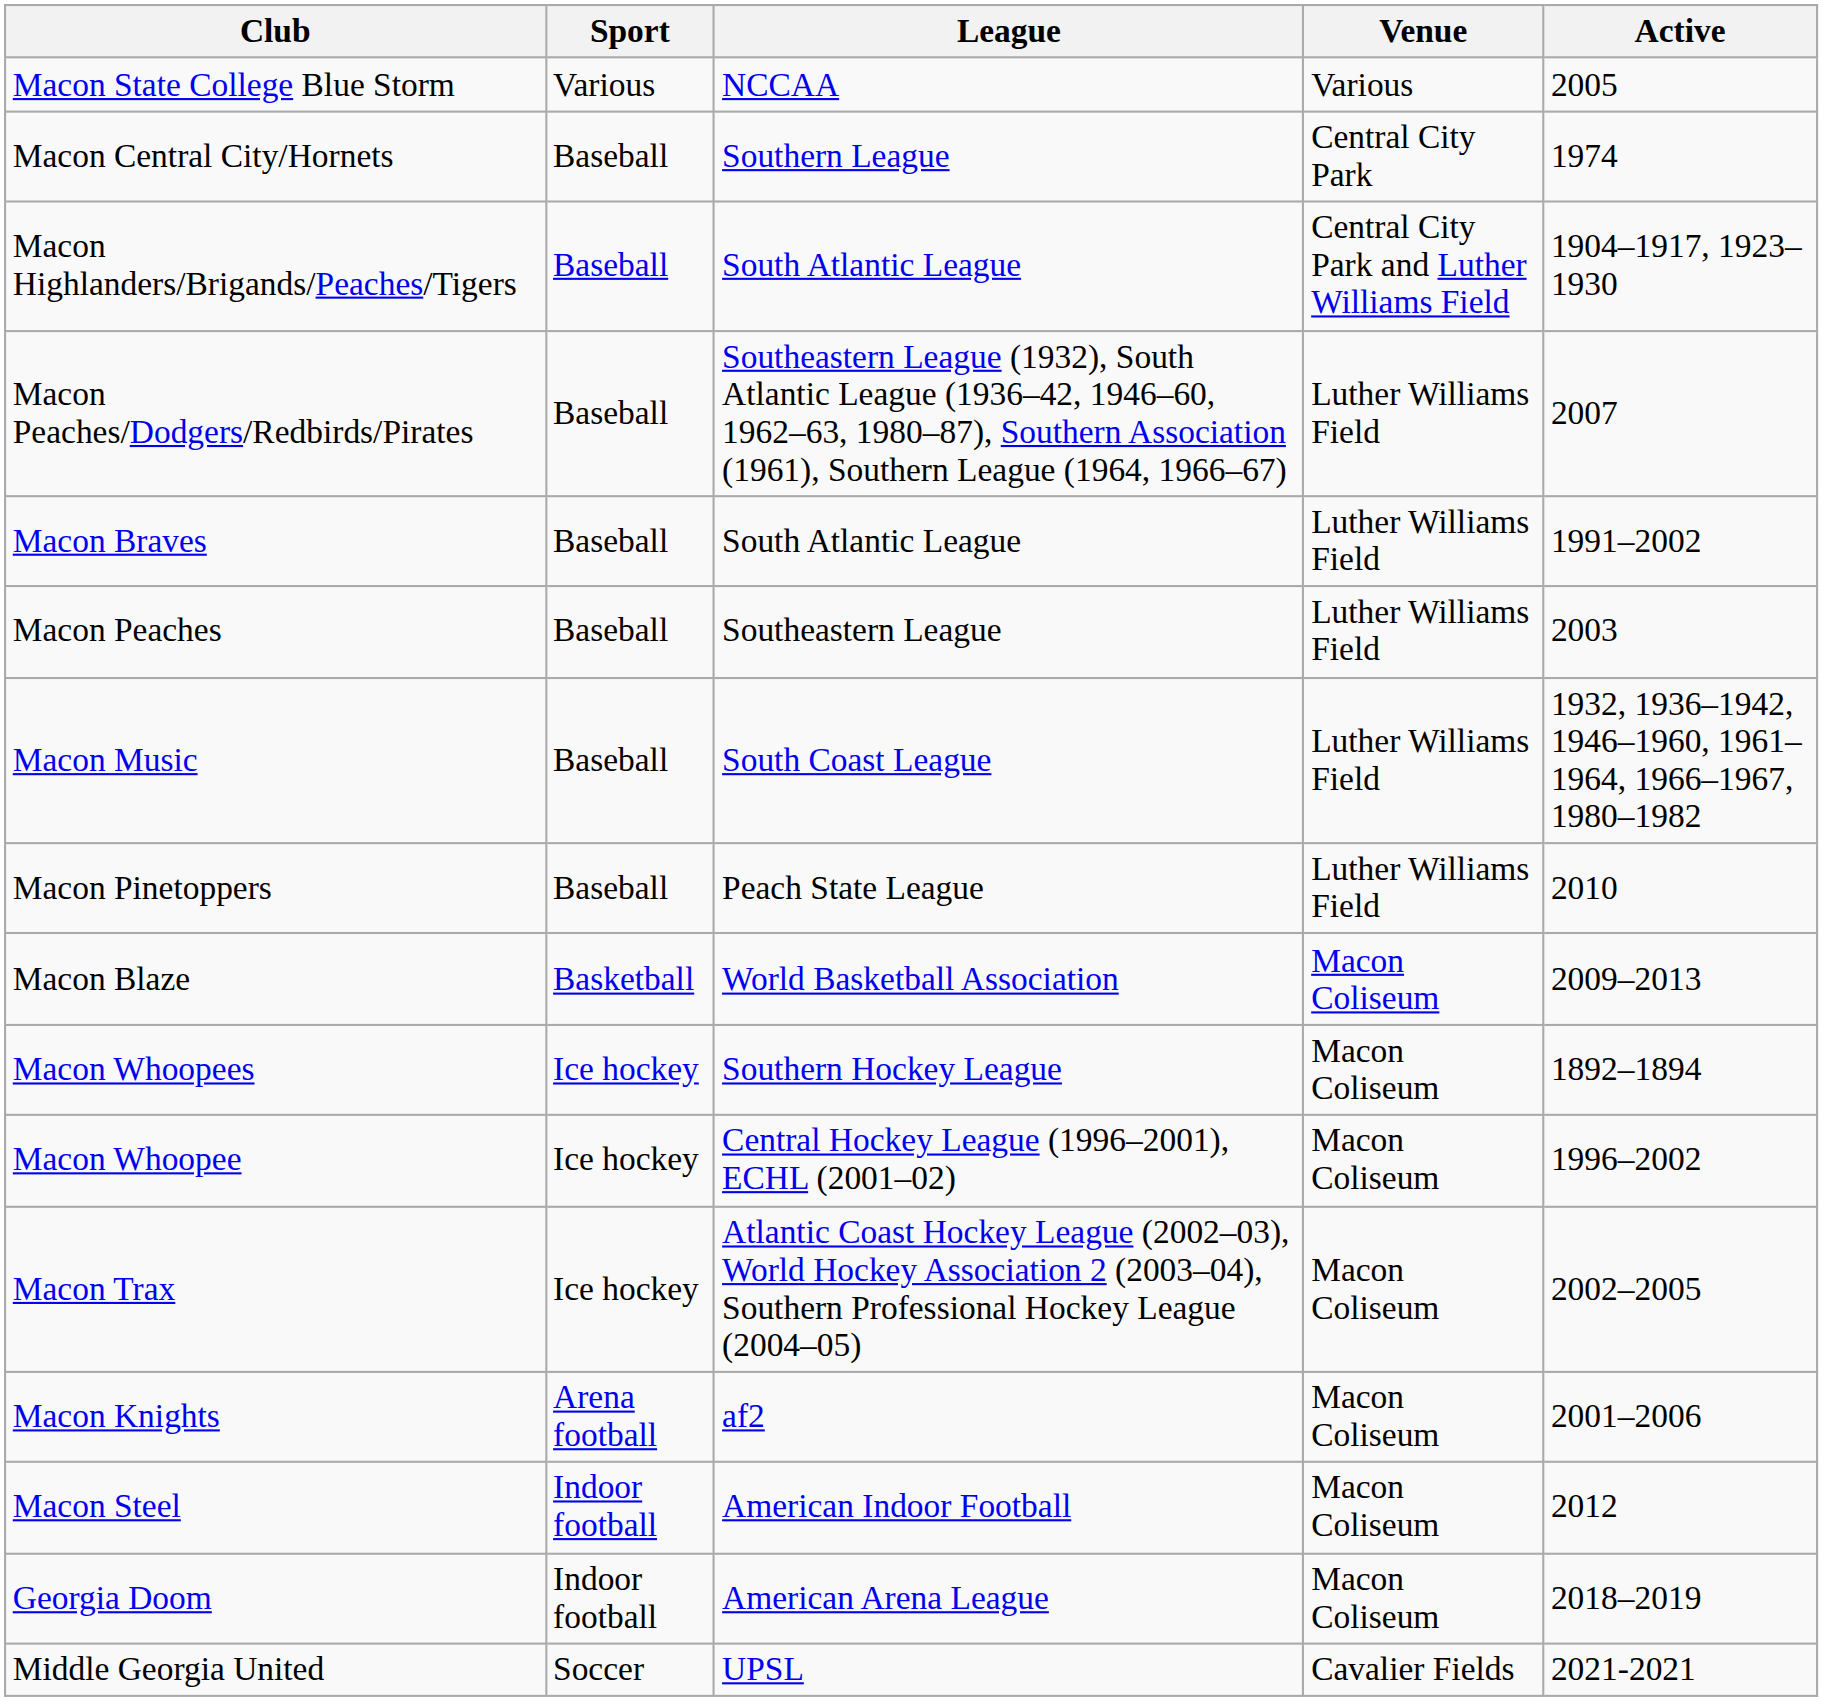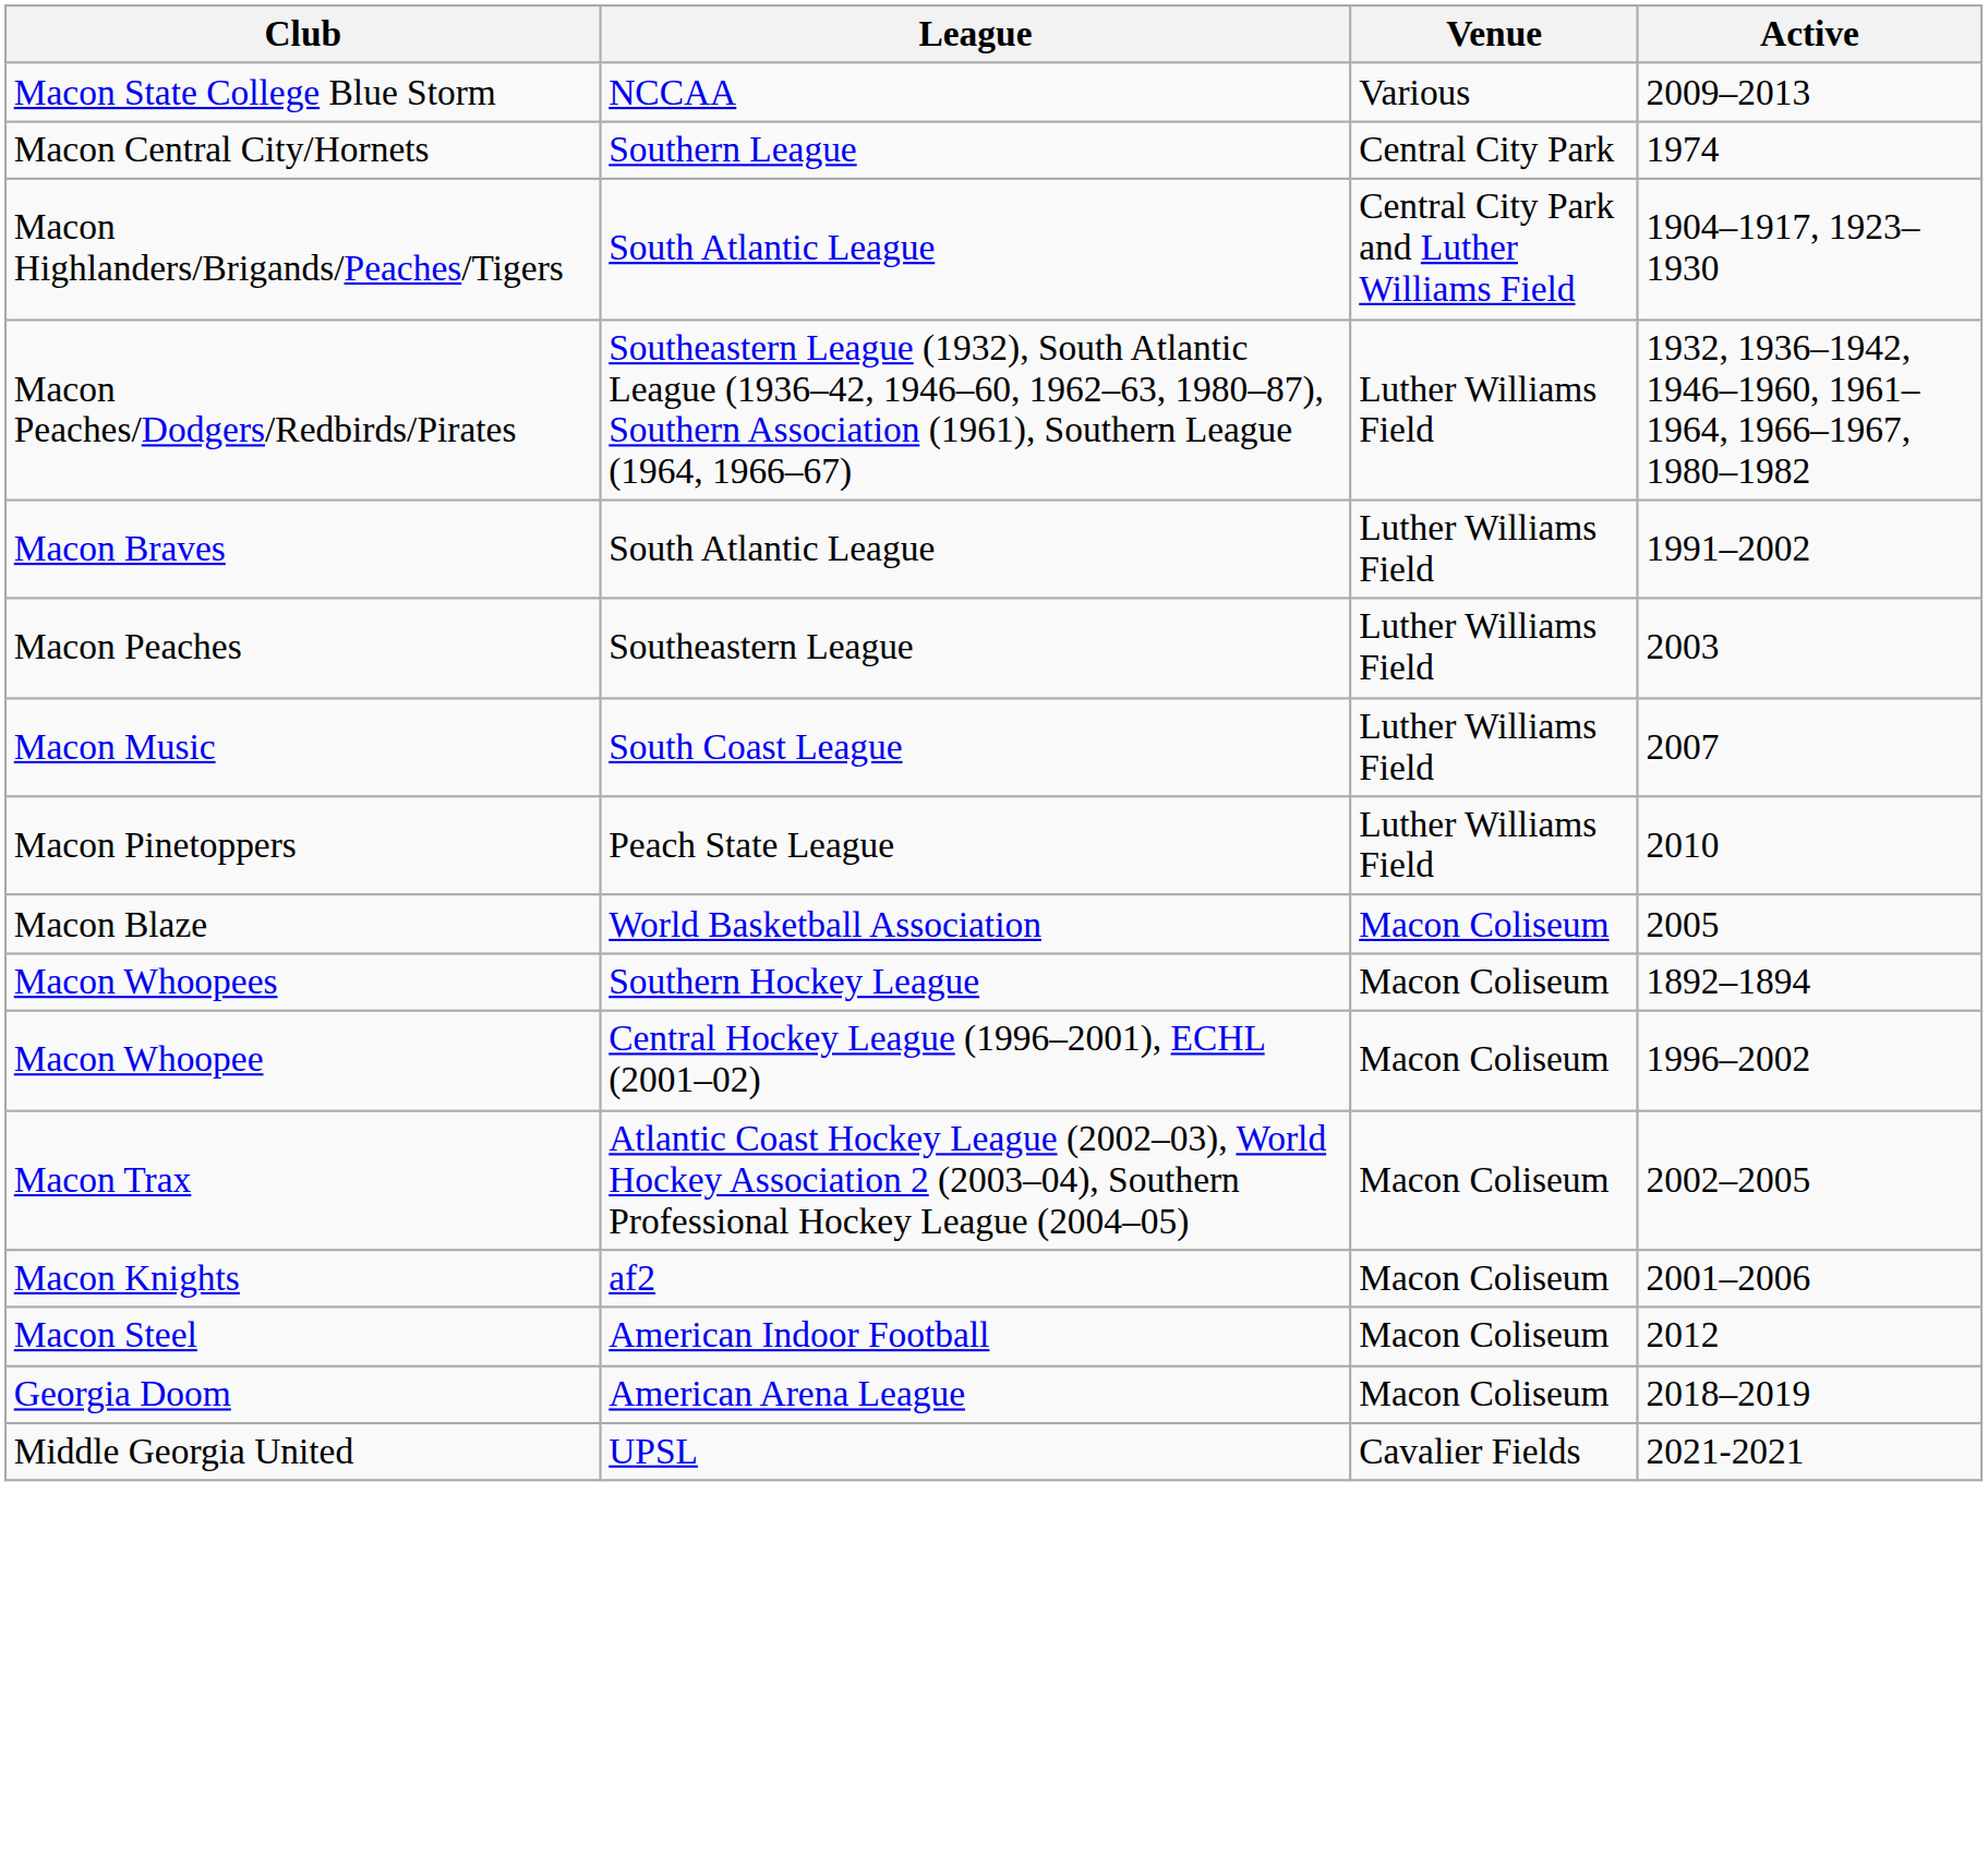 <table class="wikitable">
 <tr>
 <th>Club</th>
-<th>Sport</th>
 <th>League</th>
 <th>Venue</th>
 <th>Active</th>
 </tr>
 <tr>
 <td><a href='#'>Macon State College</a> Blue Storm</td>
-<td>Various</td>
 <td><a href='#'>NCCAA</a></td>
 <td>Various</td>
-<td>2005</td>
+<td>2009–2013</td>
 </tr>
 <tr>
 <td>Macon Central City/Hornets</td>
-<td>Baseball</td>
 <td><a href='#'>Southern League</a></td>
 <td>Central City Park</td>
 <td>1974</td>
 </tr>
 <tr>
 <td>Macon Highlanders/Brigands/<a href='#'>Peaches</a>/Tigers</td>
-<td><a href='#'>Baseball</a></td>
 <td><a href='#'>South Atlantic League</a></td>
 <td>Central City Park and <a href='#'>Luther Williams Field</a></td>
 <td>1904–1917, 1923–1930</td>
 </tr>
 <tr>
 <td>Macon Peaches/<a href='#'>Dodgers</a>/Redbirds/Pirates</td>
-<td>Baseball</td>
 <td><a href='#'>Southeastern League</a> (1932), South Atlantic League (1936–42, 1946–60, 1962–63, 1980–87), <a href='#'>Southern Association</a> (1961), Southern League (1964, 1966–67)</td>
 <td>Luther Williams Field</td>
-<td>2007</td>
+<td>1932, 1936–1942, 1946–1960, 1961–1964, 1966–1967, 1980–1982</td>
 </tr>
 <tr>
 <td><a href='#'>Macon Braves</a></td>
-<td>Baseball</td>
 <td>South Atlantic League</td>
 <td>Luther Williams Field</td>
 <td>1991–2002</td>
 </tr>
 <tr>
 <td>Macon Peaches</td>
-<td>Baseball</td>
 <td>Southeastern League</td>
 <td>Luther Williams Field</td>
 <td>2003</td>
 </tr>
 <tr>
 <td><a href='#'>Macon Music</a></td>
-<td>Baseball</td>
 <td><a href='#'>South Coast League</a></td>
 <td>Luther Williams Field</td>
-<td>1932, 1936–1942, 1946–1960, 1961–1964, 1966–1967, 1980–1982</td>
+<td>2007</td>
 </tr>
 <tr>
 <td>Macon Pinetoppers</td>
-<td>Baseball</td>
 <td>Peach State League</td>
 <td>Luther Williams Field</td>
 <td>2010</td>
 </tr>
 <tr>
 <td>Macon Blaze</td>
-<td><a href='#'>Basketball</a></td>
 <td><a href='#'>World Basketball Association</a></td>
 <td><a href='#'>Macon Coliseum</a></td>
-<td>2009–2013</td>
+<td>2005</td>
 </tr>
 <tr>
 <td><a href='#'>Macon Whoopees</a></td>
-<td><a href='#'>Ice hockey</a></td>
 <td><a href='#'>Southern Hockey League</a></td>
 <td>Macon Coliseum</td>
 <td>1892–1894</td>
 </tr>
 <tr>
 <td><a href='#'>Macon Whoopee</a></td>
-<td>Ice hockey</td>
 <td><a href='#'>Central Hockey League</a> (1996–2001), <a href='#'>ECHL</a> (2001–02)</td>
 <td>Macon Coliseum</td>
 <td>1996–2002</td>
 </tr>
 <tr>
 <td><a href='#'>Macon Trax</a></td>
-<td>Ice hockey</td>
 <td><a href='#'>Atlantic Coast Hockey League</a> (2002–03), <a href='#'>World Hockey Association 2</a> (2003–04), Southern Professional Hockey League (2004–05)</td>
 <td>Macon Coliseum</td>
 <td>2002–2005</td>
 </tr>
 <tr>
 <td><a href='#'>Macon Knights</a></td>
-<td><a href='#'>Arena football</a></td>
 <td><a href='#'>af2</a></td>
 <td>Macon Coliseum</td>
 <td>2001–2006</td>
 </tr>
 <tr>
 <td><a href='#'>Macon Steel</a></td>
-<td><a href='#'>Indoor football</a></td>
 <td><a href='#'>American Indoor Football</a></td>
 <td>Macon Coliseum</td>
 <td>2012</td>
 </tr>
 <tr>
 <td><a href='#'>Georgia Doom</a></td>
-<td>Indoor football</td>
 <td><a href='#'>American Arena League</a></td>
 <td>Macon Coliseum</td>
 <td>2018–2019</td>
 </tr>
 <tr>
 <td>Middle Georgia United</td>
-<td>Soccer</td>
 <td><a href='#'>UPSL</a></td>
 <td>Cavalier Fields</td>
 <td>2021-2021</td>
 </tr>
 </table>
